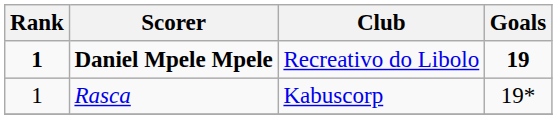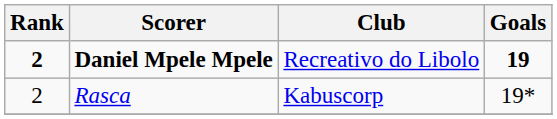 <table class="wikitable" style="text-align:center">
 <tr>
 <th>Rank</th>
 <th>Scorer</th>
 <th>Club</th>
 <th>Goals</th>
 </tr>
 <tr>
-<td><strong>1</strong></td>
+<td><strong>2</strong></td>
 <td align="left"> <strong>Daniel Mpele Mpele</strong></td>
 <td align="left"><a href='#'>Recreativo do Libolo</a></td>
 <td><strong>19</strong></td>
 </tr>
 <tr>
-<td>1</td>
+<td>2</td>
 <td align="left"> <em><a href='#'>Rasca</a></em></td>
 <td align="left"><a href='#'>Kabuscorp</a></td>
 <td>19*</td>
 </tr>
 <tr>
 </tr>
 </table>
